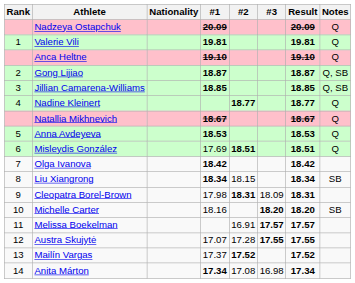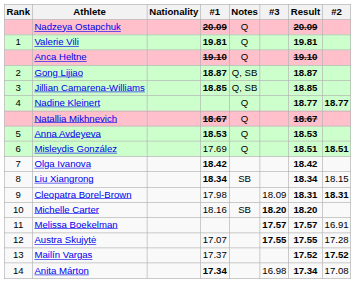 <table class="wikitable sortable" style="text-align:center">
 <tr>
 <th>Rank</th>
 <th>Athlete</th>
 <th>Nationality</th>
 <th>#1</th>
-<th>#2</th>
+<th>Notes</th>
 <th>#3</th>
 <th>Result</th>
-<th>Notes</th>
+<th>#2</th>
 </tr>
 <tr bgcolor=pink>
 <td></td>
 <td align=left><a href='#'>Nadzeya Ostapchuk</a></td>
 <td align=left></td>
 <td><s><strong>20.09</strong>  </s></td>
-<td></td>
+<td>Q</td>
 <td></td>
 <td><s><strong>20.09</strong> </s></td>
-<td>Q</td>
+<td></td>
 </tr>
 <tr bgcolor=ccffcc>
 <td>1</td>
 <td align=left><a href='#'>Valerie Vili</a></td>
 <td align=left></td>
 <td><strong>19.81</strong></td>
-<td></td>
+<td>Q</td>
 <td></td>
 <td><strong>19.81</strong></td>
-<td>Q</td>
+<td></td>
 </tr>
 <tr bgcolor=pink>
 <td></td>
 <td align=left><a href='#'>Anca Heltne</a></td>
 <td align=left></td>
 <td><s><strong>19.10</strong>  </s></td>
-<td></td>
+<td>Q</td>
 <td></td>
 <td><s><strong>19.10</strong> </s></td>
-<td>Q</td>
+<td></td>
 </tr>
 <tr bgcolor=ccffcc>
 <td>2</td>
 <td align=left><a href='#'>Gong Lijiao</a></td>
 <td align=left></td>
 <td><strong>18.87</strong></td>
-<td></td>
+<td>Q, SB</td>
 <td></td>
 <td><strong>18.87</strong></td>
-<td>Q, SB</td>
+<td></td>
 </tr>
 <tr bgcolor=ccffcc>
 <td>3</td>
 <td align=left><a href='#'>Jillian Camarena-Williams</a></td>
 <td align=left></td>
 <td><strong>18.85</strong></td>
-<td></td>
+<td>Q, SB</td>
 <td></td>
 <td><strong>18.85</strong></td>
-<td>Q, SB</td>
+<td></td>
 </tr>
 <tr bgcolor=ccffcc>
 <td>4</td>
 <td align=left><a href='#'>Nadine Kleinert</a></td>
 <td align=left></td>
 <td></td>
-<td><strong>18.77</strong></td>
+<td>Q</td>
 <td></td>
 <td><strong>18.77</strong></td>
-<td>Q</td>
+<td><strong>18.77</strong></td>
 </tr>
 <tr bgcolor=pink>
 <td></td>
 <td align=left><a href='#'>Natallia Mikhnevich</a></td>
 <td align=left></td>
 <td><s><strong>18.67</strong>  </s></td>
-<td></td>
+<td>Q</td>
 <td></td>
 <td><s><strong>18.67</strong>  </s></td>
-<td>Q</td>
+<td></td>
 </tr>
 <tr bgcolor=ccffcc>
 <td>5</td>
 <td align=left><a href='#'>Anna Avdeyeva</a></td>
 <td align=left></td>
 <td><strong>18.53</strong></td>
-<td></td>
+<td>Q</td>
 <td></td>
 <td><strong>18.53</strong></td>
-<td>Q</td>
+<td></td>
 </tr>
 <tr bgcolor=ccffcc>
 <td>6</td>
 <td align=left><a href='#'>Misleydis González</a></td>
 <td align=left></td>
 <td>17.69</td>
-<td><strong>18.51</strong></td>
+<td>Q</td>
 <td></td>
 <td><strong>18.51</strong></td>
-<td>Q</td>
+<td><strong>18.51</strong></td>
 </tr>
 <tr>
 <td>7</td>
 <td align=left><a href='#'>Olga Ivanova</a></td>
 <td align=left></td>
 <td><strong>18.42</strong></td>
 <td></td>
 <td></td>
 <td><strong>18.42</strong></td>
 <td></td>
 </tr>
 <tr>
 <td>8</td>
 <td align=left><a href='#'>Liu Xiangrong</a></td>
 <td align=left></td>
 <td><strong>18.34</strong></td>
-<td>18.15</td>
+<td>SB</td>
 <td></td>
 <td><strong>18.34</strong></td>
-<td>SB</td>
+<td>18.15</td>
 </tr>
 <tr>
 <td>9</td>
 <td align=left><a href='#'>Cleopatra Borel-Brown</a></td>
 <td align=left></td>
 <td>17.98</td>
-<td><strong>18.31</strong></td>
+<td></td>
 <td>18.09</td>
 <td><strong>18.31</strong></td>
-<td></td>
+<td><strong>18.31</strong></td>
 </tr>
 <tr>
 <td>10</td>
 <td align=left><a href='#'>Michelle Carter</a></td>
 <td align=left></td>
 <td>18.16</td>
-<td></td>
+<td>SB</td>
 <td><strong>18.20</strong></td>
 <td><strong>18.20</strong></td>
-<td>SB</td>
+<td></td>
 </tr>
 <tr>
 <td>11</td>
 <td align=left><a href='#'>Melissa Boekelman</a></td>
 <td align=left></td>
 <td></td>
-<td>16.91</td>
+<td></td>
 <td><strong>17.57</strong></td>
 <td><strong>17.57</strong></td>
-<td></td>
+<td>16.91</td>
 </tr>
 <tr>
 <td>12</td>
 <td align=left><a href='#'>Austra Skujytė</a></td>
 <td align=left></td>
 <td>17.07</td>
-<td>17.28</td>
+<td></td>
 <td><strong>17.55</strong></td>
 <td><strong>17.55</strong></td>
-<td></td>
+<td>17.28</td>
 </tr>
 <tr>
 <td>13</td>
 <td align=left><a href='#'>Mailín Vargas</a></td>
 <td align=left></td>
 <td>17.37</td>
-<td><strong>17.52</strong></td>
+<td></td>
 <td></td>
 <td><strong>17.52</strong></td>
-<td></td>
+<td><strong>17.52</strong></td>
 </tr>
 <tr>
 <td>14</td>
 <td align=left><a href='#'>Anita Márton</a></td>
 <td align=left></td>
 <td><strong>17.34</strong></td>
-<td>17.08</td>
+<td></td>
 <td>16.98</td>
 <td><strong>17.34</strong></td>
-<td></td>
+<td>17.08</td>
 </tr>
 </table>
